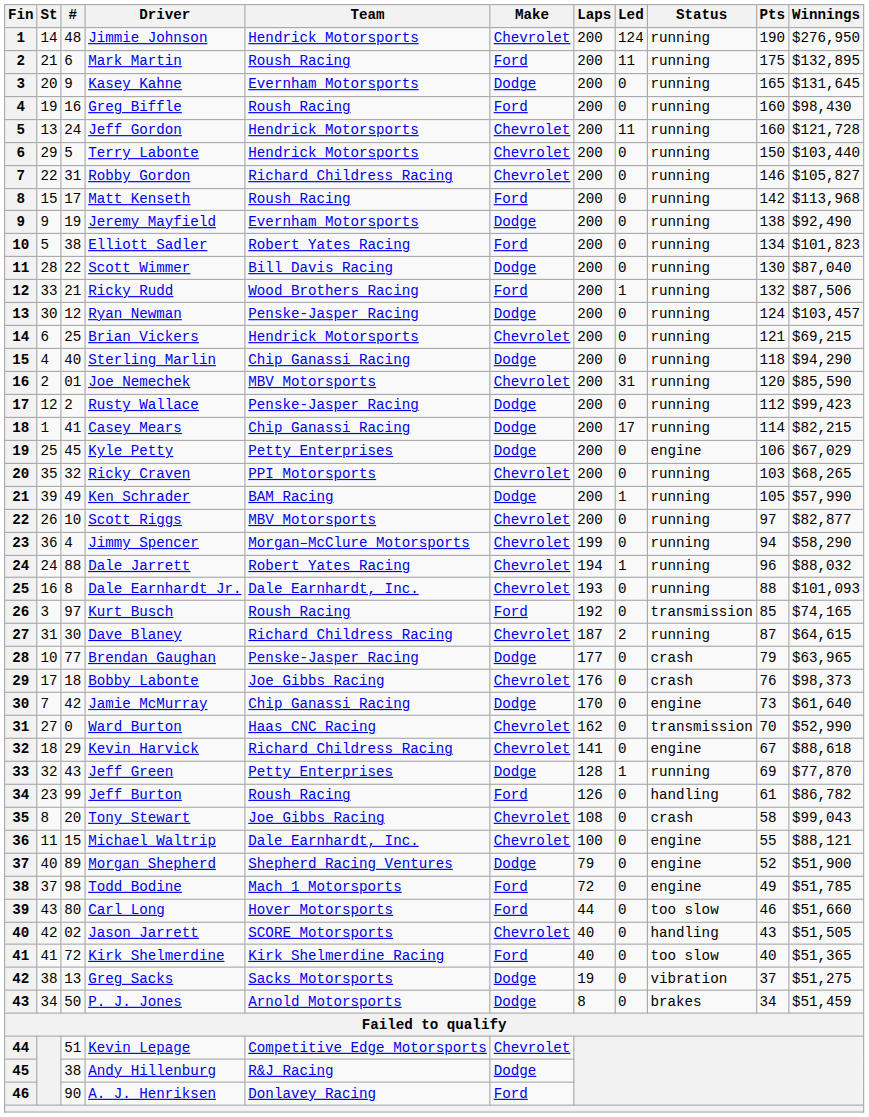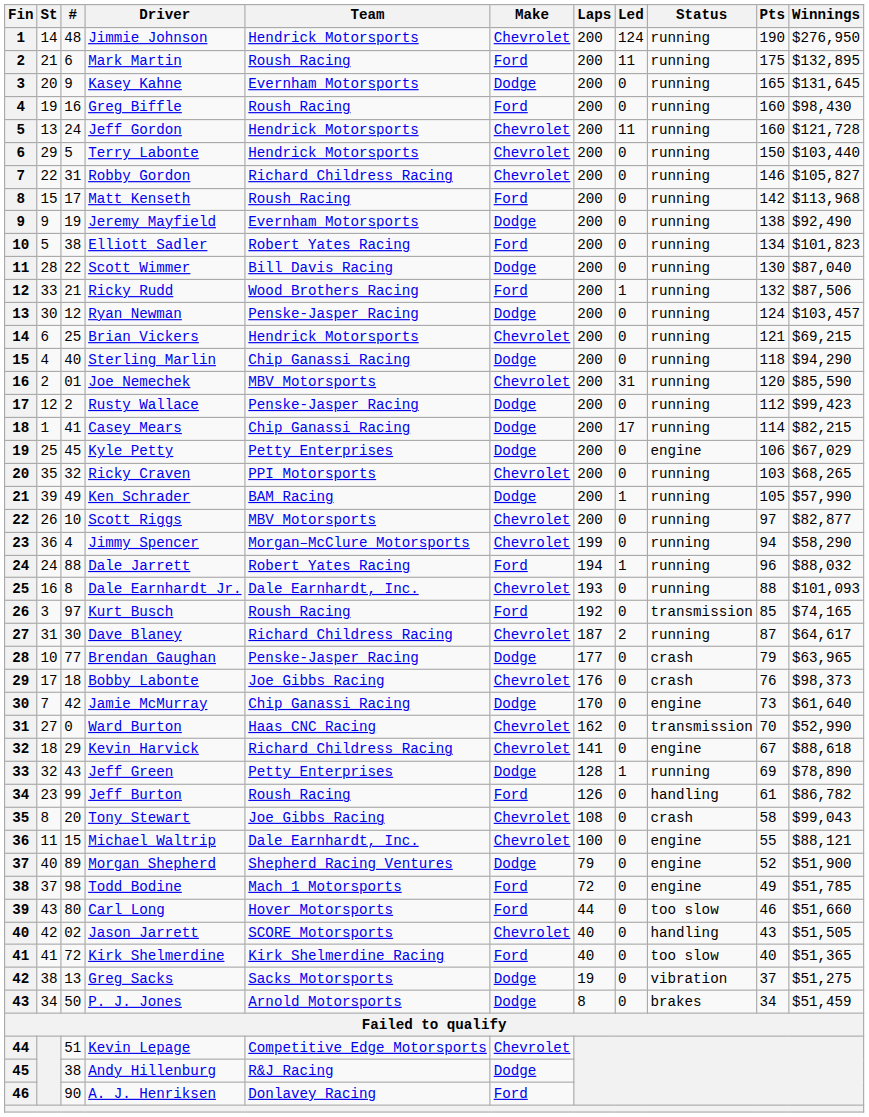 <table class="wikitable sortable" style="font-size:95%">
 <tr>
 <th>Fin</th>
 <th>St</th>
 <th>#</th>
 <th>Driver</th>
 <th>Team</th>
 <th>Make</th>
 <th>Laps</th>
 <th>Led</th>
 <th>Status</th>
 <th>Pts</th>
 <th>Winnings</th>
 </tr>
 <tr>
 <th>1</th>
 <td>14</td>
 <td>48</td>
 <td><a href='#'>Jimmie Johnson</a></td>
 <td><a href='#'>Hendrick Motorsports</a></td>
 <td><a href='#'>Chevrolet</a></td>
 <td>200</td>
 <td>124</td>
 <td>running</td>
 <td>190</td>
 <td>$276,950</td>
 </tr>
 <tr>
 <th>2</th>
 <td>21</td>
 <td>6</td>
 <td><a href='#'>Mark Martin</a></td>
 <td><a href='#'>Roush Racing</a></td>
 <td><a href='#'>Ford</a></td>
 <td>200</td>
 <td>11</td>
 <td>running</td>
 <td>175</td>
 <td>$132,895</td>
 </tr>
 <tr>
 <th>3</th>
 <td>20</td>
 <td>9</td>
 <td><a href='#'>Kasey Kahne</a></td>
 <td><a href='#'>Evernham Motorsports</a></td>
 <td><a href='#'>Dodge</a></td>
 <td>200</td>
 <td>0</td>
 <td>running</td>
 <td>165</td>
 <td>$131,645</td>
 </tr>
 <tr>
 <th>4</th>
 <td>19</td>
 <td>16</td>
 <td><a href='#'>Greg Biffle</a></td>
 <td><a href='#'>Roush Racing</a></td>
 <td><a href='#'>Ford</a></td>
 <td>200</td>
 <td>0</td>
 <td>running</td>
 <td>160</td>
 <td>$98,430</td>
 </tr>
 <tr>
 <th>5</th>
 <td>13</td>
 <td>24</td>
 <td><a href='#'>Jeff Gordon</a></td>
 <td><a href='#'>Hendrick Motorsports</a></td>
 <td><a href='#'>Chevrolet</a></td>
 <td>200</td>
 <td>11</td>
 <td>running</td>
 <td>160</td>
 <td>$121,728</td>
 </tr>
 <tr>
 <th>6</th>
 <td>29</td>
 <td>5</td>
 <td><a href='#'>Terry Labonte</a></td>
 <td><a href='#'>Hendrick Motorsports</a></td>
 <td><a href='#'>Chevrolet</a></td>
 <td>200</td>
 <td>0</td>
 <td>running</td>
 <td>150</td>
 <td>$103,440</td>
 </tr>
 <tr>
 <th>7</th>
 <td>22</td>
 <td>31</td>
 <td><a href='#'>Robby Gordon</a></td>
 <td><a href='#'>Richard Childress Racing</a></td>
 <td><a href='#'>Chevrolet</a></td>
 <td>200</td>
 <td>0</td>
 <td>running</td>
 <td>146</td>
 <td>$105,827</td>
 </tr>
 <tr>
 <th>8</th>
 <td>15</td>
 <td>17</td>
 <td><a href='#'>Matt Kenseth</a></td>
 <td><a href='#'>Roush Racing</a></td>
 <td><a href='#'>Ford</a></td>
 <td>200</td>
 <td>0</td>
 <td>running</td>
 <td>142</td>
 <td>$113,968</td>
 </tr>
 <tr>
 <th>9</th>
 <td>9</td>
 <td>19</td>
 <td><a href='#'>Jeremy Mayfield</a></td>
 <td><a href='#'>Evernham Motorsports</a></td>
 <td><a href='#'>Dodge</a></td>
 <td>200</td>
 <td>0</td>
 <td>running</td>
 <td>138</td>
 <td>$92,490</td>
 </tr>
 <tr>
 <th>10</th>
 <td>5</td>
 <td>38</td>
 <td><a href='#'>Elliott Sadler</a></td>
 <td><a href='#'>Robert Yates Racing</a></td>
 <td><a href='#'>Ford</a></td>
 <td>200</td>
 <td>0</td>
 <td>running</td>
 <td>134</td>
 <td>$101,823</td>
 </tr>
 <tr>
 <th>11</th>
 <td>28</td>
 <td>22</td>
 <td><a href='#'>Scott Wimmer</a></td>
 <td><a href='#'>Bill Davis Racing</a></td>
 <td><a href='#'>Dodge</a></td>
 <td>200</td>
 <td>0</td>
 <td>running</td>
 <td>130</td>
 <td>$87,040</td>
 </tr>
 <tr>
 <th>12</th>
 <td>33</td>
 <td>21</td>
 <td><a href='#'>Ricky Rudd</a></td>
 <td><a href='#'>Wood Brothers Racing</a></td>
 <td><a href='#'>Ford</a></td>
 <td>200</td>
 <td>1</td>
 <td>running</td>
 <td>132</td>
 <td>$87,506</td>
 </tr>
 <tr>
 <th>13</th>
 <td>30</td>
 <td>12</td>
 <td><a href='#'>Ryan Newman</a></td>
 <td><a href='#'>Penske-Jasper Racing</a></td>
 <td><a href='#'>Dodge</a></td>
 <td>200</td>
 <td>0</td>
 <td>running</td>
 <td>124</td>
 <td>$103,457</td>
 </tr>
 <tr>
 <th>14</th>
 <td>6</td>
 <td>25</td>
 <td><a href='#'>Brian Vickers</a></td>
 <td><a href='#'>Hendrick Motorsports</a></td>
 <td><a href='#'>Chevrolet</a></td>
 <td>200</td>
 <td>0</td>
 <td>running</td>
 <td>121</td>
 <td>$69,215</td>
 </tr>
 <tr>
 <th>15</th>
 <td>4</td>
 <td>40</td>
 <td><a href='#'>Sterling Marlin</a></td>
 <td><a href='#'>Chip Ganassi Racing</a></td>
 <td><a href='#'>Dodge</a></td>
 <td>200</td>
 <td>0</td>
 <td>running</td>
 <td>118</td>
 <td>$94,290</td>
 </tr>
 <tr>
 <th>16</th>
 <td>2</td>
 <td>01</td>
 <td><a href='#'>Joe Nemechek</a></td>
 <td><a href='#'>MBV Motorsports</a></td>
 <td><a href='#'>Chevrolet</a></td>
 <td>200</td>
 <td>31</td>
 <td>running</td>
 <td>120</td>
 <td>$85,590</td>
 </tr>
 <tr>
 <th>17</th>
 <td>12</td>
 <td>2</td>
 <td><a href='#'>Rusty Wallace</a></td>
 <td><a href='#'>Penske-Jasper Racing</a></td>
 <td><a href='#'>Dodge</a></td>
 <td>200</td>
 <td>0</td>
 <td>running</td>
 <td>112</td>
 <td>$99,423</td>
 </tr>
 <tr>
 <th>18</th>
 <td>1</td>
 <td>41</td>
 <td><a href='#'>Casey Mears</a></td>
 <td><a href='#'>Chip Ganassi Racing</a></td>
 <td><a href='#'>Dodge</a></td>
 <td>200</td>
 <td>17</td>
 <td>running</td>
 <td>114</td>
 <td>$82,215</td>
 </tr>
 <tr>
 <th>19</th>
 <td>25</td>
 <td>45</td>
 <td><a href='#'>Kyle Petty</a></td>
 <td><a href='#'>Petty Enterprises</a></td>
 <td><a href='#'>Dodge</a></td>
 <td>200</td>
 <td>0</td>
 <td>engine</td>
 <td>106</td>
 <td>$67,029</td>
 </tr>
 <tr>
 <th>20</th>
 <td>35</td>
 <td>32</td>
 <td><a href='#'>Ricky Craven</a></td>
 <td><a href='#'>PPI Motorsports</a></td>
 <td><a href='#'>Chevrolet</a></td>
 <td>200</td>
 <td>0</td>
 <td>running</td>
 <td>103</td>
 <td>$68,265</td>
 </tr>
 <tr>
 <th>21</th>
 <td>39</td>
 <td>49</td>
 <td><a href='#'>Ken Schrader</a></td>
 <td><a href='#'>BAM Racing</a></td>
 <td><a href='#'>Dodge</a></td>
 <td>200</td>
 <td>1</td>
 <td>running</td>
 <td>105</td>
 <td>$57,990</td>
 </tr>
 <tr>
 <th>22</th>
 <td>26</td>
 <td>10</td>
 <td><a href='#'>Scott Riggs</a></td>
 <td><a href='#'>MBV Motorsports</a></td>
 <td><a href='#'>Chevrolet</a></td>
 <td>200</td>
 <td>0</td>
 <td>running</td>
 <td>97</td>
 <td>$82,877</td>
 </tr>
 <tr>
 <th>23</th>
 <td>36</td>
 <td>4</td>
 <td><a href='#'>Jimmy Spencer</a></td>
 <td><a href='#'>Morgan–McClure Motorsports</a></td>
 <td><a href='#'>Chevrolet</a></td>
 <td>199</td>
 <td>0</td>
 <td>running</td>
 <td>94</td>
 <td>$58,290</td>
 </tr>
 <tr>
 <th>24</th>
 <td>24</td>
 <td>88</td>
 <td><a href='#'>Dale Jarrett</a></td>
 <td><a href='#'>Robert Yates Racing</a></td>
-<td><a href='#'>Chevrolet</a></td>
+<td><a href='#'>Ford</a></td>
 <td>194</td>
 <td>1</td>
 <td>running</td>
 <td>96</td>
 <td>$88,032</td>
 </tr>
 <tr>
 <th>25</th>
 <td>16</td>
 <td>8</td>
 <td><a href='#'>Dale Earnhardt Jr.</a></td>
 <td><a href='#'>Dale Earnhardt, Inc.</a></td>
 <td><a href='#'>Chevrolet</a></td>
 <td>193</td>
 <td>0</td>
 <td>running</td>
 <td>88</td>
 <td>$101,093</td>
 </tr>
 <tr>
 <th>26</th>
 <td>3</td>
 <td>97</td>
 <td><a href='#'>Kurt Busch</a></td>
 <td><a href='#'>Roush Racing</a></td>
 <td><a href='#'>Ford</a></td>
 <td>192</td>
 <td>0</td>
 <td>transmission</td>
 <td>85</td>
 <td>$74,165</td>
 </tr>
 <tr>
 <th>27</th>
 <td>31</td>
 <td>30</td>
 <td><a href='#'>Dave Blaney</a></td>
 <td><a href='#'>Richard Childress Racing</a></td>
 <td><a href='#'>Chevrolet</a></td>
 <td>187</td>
 <td>2</td>
 <td>running</td>
 <td>87</td>
-<td>$64,615</td>
+<td>$64,617</td>
 </tr>
 <tr>
 <th>28</th>
 <td>10</td>
 <td>77</td>
 <td><a href='#'>Brendan Gaughan</a></td>
 <td><a href='#'>Penske-Jasper Racing</a></td>
 <td><a href='#'>Dodge</a></td>
 <td>177</td>
 <td>0</td>
 <td>crash</td>
 <td>79</td>
 <td>$63,965</td>
 </tr>
 <tr>
 <th>29</th>
 <td>17</td>
 <td>18</td>
 <td><a href='#'>Bobby Labonte</a></td>
 <td><a href='#'>Joe Gibbs Racing</a></td>
 <td><a href='#'>Chevrolet</a></td>
 <td>176</td>
 <td>0</td>
 <td>crash</td>
 <td>76</td>
 <td>$98,373</td>
 </tr>
 <tr>
 <th>30</th>
 <td>7</td>
 <td>42</td>
 <td><a href='#'>Jamie McMurray</a></td>
 <td><a href='#'>Chip Ganassi Racing</a></td>
 <td><a href='#'>Dodge</a></td>
 <td>170</td>
 <td>0</td>
 <td>engine</td>
 <td>73</td>
 <td>$61,640</td>
 </tr>
 <tr>
 <th>31</th>
 <td>27</td>
 <td>0</td>
 <td><a href='#'>Ward Burton</a></td>
 <td><a href='#'>Haas CNC Racing</a></td>
 <td><a href='#'>Chevrolet</a></td>
 <td>162</td>
 <td>0</td>
 <td>transmission</td>
 <td>70</td>
 <td>$52,990</td>
 </tr>
 <tr>
 <th>32</th>
 <td>18</td>
 <td>29</td>
 <td><a href='#'>Kevin Harvick</a></td>
 <td><a href='#'>Richard Childress Racing</a></td>
 <td><a href='#'>Chevrolet</a></td>
 <td>141</td>
 <td>0</td>
 <td>engine</td>
 <td>67</td>
 <td>$88,618</td>
 </tr>
 <tr>
 <th>33</th>
 <td>32</td>
 <td>43</td>
 <td><a href='#'>Jeff Green</a></td>
 <td><a href='#'>Petty Enterprises</a></td>
 <td><a href='#'>Dodge</a></td>
 <td>128</td>
 <td>1</td>
 <td>running</td>
 <td>69</td>
-<td>$77,870</td>
+<td>$78,890</td>
 </tr>
 <tr>
 <th>34</th>
 <td>23</td>
 <td>99</td>
 <td><a href='#'>Jeff Burton</a></td>
 <td><a href='#'>Roush Racing</a></td>
 <td><a href='#'>Ford</a></td>
 <td>126</td>
 <td>0</td>
 <td>handling</td>
 <td>61</td>
 <td>$86,782</td>
 </tr>
 <tr>
 <th>35</th>
 <td>8</td>
 <td>20</td>
 <td><a href='#'>Tony Stewart</a></td>
 <td><a href='#'>Joe Gibbs Racing</a></td>
 <td><a href='#'>Chevrolet</a></td>
 <td>108</td>
 <td>0</td>
 <td>crash</td>
 <td>58</td>
 <td>$99,043</td>
 </tr>
 <tr>
 <th>36</th>
 <td>11</td>
 <td>15</td>
 <td><a href='#'>Michael Waltrip</a></td>
 <td><a href='#'>Dale Earnhardt, Inc.</a></td>
 <td><a href='#'>Chevrolet</a></td>
 <td>100</td>
 <td>0</td>
 <td>engine</td>
 <td>55</td>
 <td>$88,121</td>
 </tr>
 <tr>
 <th>37</th>
 <td>40</td>
 <td>89</td>
 <td><a href='#'>Morgan Shepherd</a></td>
 <td><a href='#'>Shepherd Racing Ventures</a></td>
 <td><a href='#'>Dodge</a></td>
 <td>79</td>
 <td>0</td>
 <td>engine</td>
 <td>52</td>
 <td>$51,900</td>
 </tr>
 <tr>
 <th>38</th>
 <td>37</td>
 <td>98</td>
 <td><a href='#'>Todd Bodine</a></td>
 <td><a href='#'>Mach 1 Motorsports</a></td>
 <td><a href='#'>Ford</a></td>
 <td>72</td>
 <td>0</td>
 <td>engine</td>
 <td>49</td>
 <td>$51,785</td>
 </tr>
 <tr>
 <th>39</th>
 <td>43</td>
 <td>80</td>
 <td><a href='#'>Carl Long</a></td>
 <td><a href='#'>Hover Motorsports</a></td>
 <td><a href='#'>Ford</a></td>
 <td>44</td>
 <td>0</td>
 <td>too slow</td>
 <td>46</td>
 <td>$51,660</td>
 </tr>
 <tr>
 <th>40</th>
 <td>42</td>
 <td>02</td>
 <td><a href='#'>Jason Jarrett</a></td>
 <td><a href='#'>SCORE Motorsports</a></td>
 <td><a href='#'>Chevrolet</a></td>
 <td>40</td>
 <td>0</td>
 <td>handling</td>
 <td>43</td>
 <td>$51,505</td>
 </tr>
 <tr>
 <th>41</th>
 <td>41</td>
 <td>72</td>
 <td><a href='#'>Kirk Shelmerdine</a></td>
 <td><a href='#'>Kirk Shelmerdine Racing</a></td>
 <td><a href='#'>Ford</a></td>
 <td>40</td>
 <td>0</td>
 <td>too slow</td>
 <td>40</td>
 <td>$51,365</td>
 </tr>
 <tr>
 <th>42</th>
 <td>38</td>
 <td>13</td>
 <td><a href='#'>Greg Sacks</a></td>
 <td><a href='#'>Sacks Motorsports</a></td>
 <td><a href='#'>Dodge</a></td>
 <td>19</td>
 <td>0</td>
 <td>vibration</td>
 <td>37</td>
 <td>$51,275</td>
 </tr>
 <tr>
 <th>43</th>
 <td>34</td>
 <td>50</td>
 <td><a href='#'>P. J. Jones</a></td>
 <td><a href='#'>Arnold Motorsports</a></td>
 <td><a href='#'>Dodge</a></td>
 <td>8</td>
 <td>0</td>
 <td>brakes</td>
 <td>34</td>
 <td>$51,459</td>
 </tr>
 <tr>
 <th colspan="11">Failed to qualify</th>
 </tr>
 <tr>
 <th>44</th>
 <th rowspan="3"></th>
 <td>51</td>
 <td><a href='#'>Kevin Lepage</a></td>
 <td><a href='#'>Competitive Edge Motorsports</a></td>
 <td><a href='#'>Chevrolet</a></td>
 <th colspan="5" rowspan="3"></th>
 </tr>
 <tr>
 <th>45</th>
 <td>38</td>
 <td><a href='#'>Andy Hillenburg</a></td>
 <td><a href='#'>R&J Racing</a></td>
 <td><a href='#'>Dodge</a></td>
 </tr>
 <tr>
 <th>46</th>
 <td>90</td>
 <td><a href='#'>A. J. Henriksen</a></td>
 <td><a href='#'>Donlavey Racing</a></td>
 <td><a href='#'>Ford</a></td>
 </tr>
 <tr>
 <th colspan="11"></th>
 </tr>
 </table>
